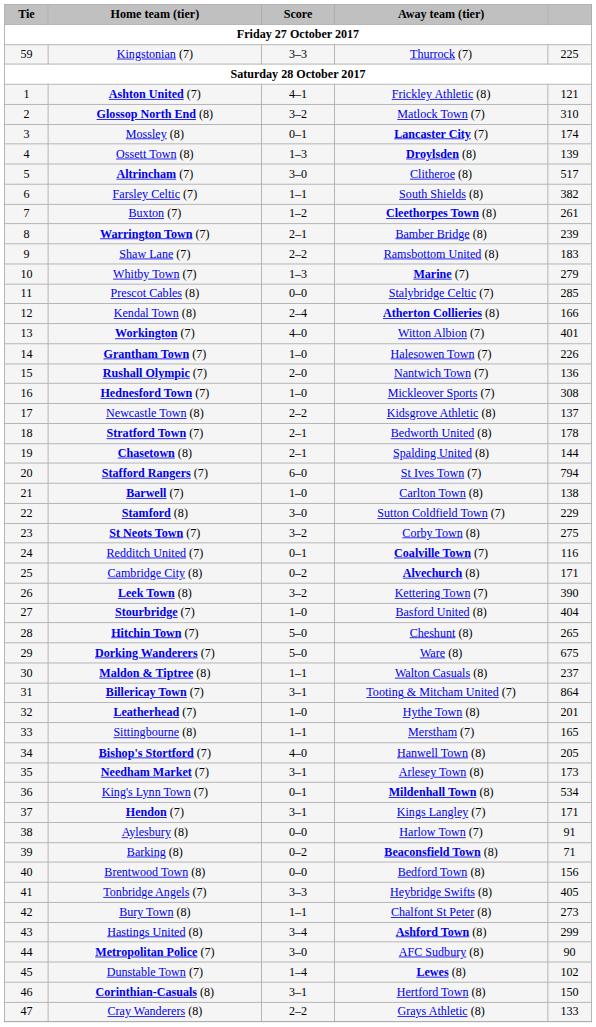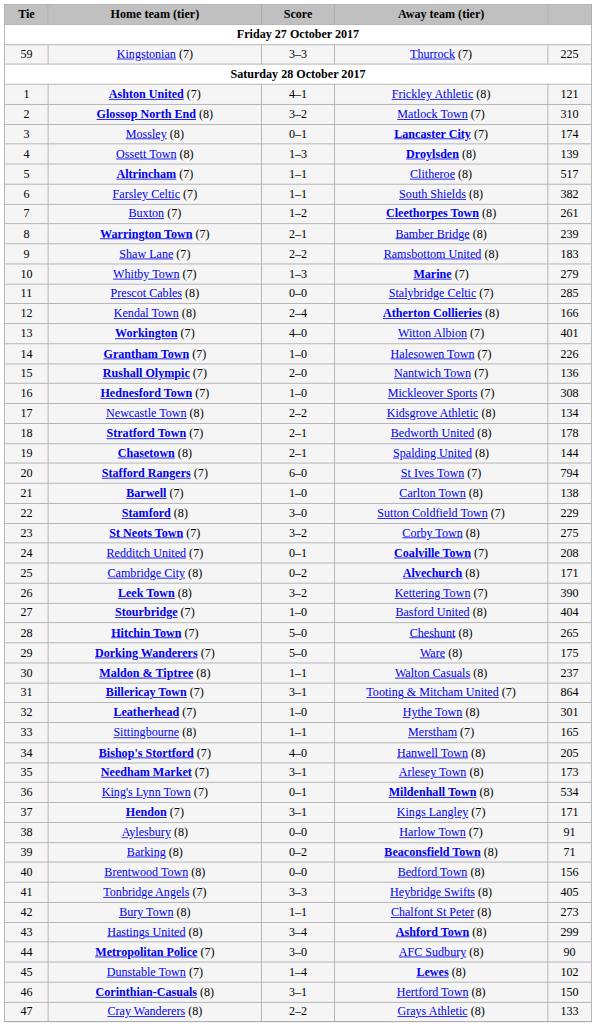 <table class="wikitable" style="width: 700px; background:WhiteSmoke; text-align:center; font-size:90%">
 <tr>
 <td scope="col" style="width:  7.50%; background:silver;"><strong>Tie</strong></td>
 <td scope="col" style="width: 36.25%; background:silver;"><strong>Home team (tier)</strong></td>
 <td scope="col" style="width: 12.50%; background:silver;"><strong>Score</strong></td>
 <td scope="col" style="width: 36.25%; background:silver;"><strong>Away team (tier)</strong></td>
 <td scope="col" style="width:  7.50%; background:silver;"><strong></strong></td>
 </tr>
 <tr>
 <td colspan="5" style= background:White><strong>Friday 27 October 2017</strong></td>
 </tr>
 <tr>
 <td>59</td>
 <td><a href='#'>Kingstonian</a> (7)</td>
 <td>3–3</td>
 <td><a href='#'>Thurrock</a> (7)</td>
 <td>225</td>
 </tr>
 <tr>
 <td colspan="5" style= background:White><strong>Saturday 28 October 2017</strong></td>
 </tr>
 <tr>
 <td>1</td>
 <td><strong><a href='#'>Ashton United</a></strong> (7)</td>
 <td>4–1</td>
 <td><a href='#'>Frickley Athletic</a> (8)</td>
 <td>121</td>
 </tr>
 <tr>
 <td>2</td>
 <td><strong><a href='#'>Glossop North End</a></strong> (8)</td>
 <td>3–2</td>
 <td><a href='#'>Matlock Town</a> (7)</td>
 <td>310</td>
 </tr>
 <tr>
 <td>3</td>
 <td><a href='#'>Mossley</a> (8)</td>
 <td>0–1</td>
 <td><strong><a href='#'>Lancaster City</a></strong> (7)</td>
 <td>174</td>
 </tr>
 <tr>
 <td>4</td>
 <td><a href='#'>Ossett Town</a> (8)</td>
 <td>1–3</td>
 <td><strong><a href='#'>Droylsden</a></strong> (8)</td>
 <td>139</td>
 </tr>
 <tr>
 <td>5</td>
 <td><strong><a href='#'>Altrincham</a></strong> (7)</td>
-<td>3–0</td>
+<td>1–1</td>
 <td><a href='#'>Clitheroe</a> (8)</td>
 <td>517</td>
 </tr>
 <tr>
 <td>6</td>
 <td><a href='#'>Farsley Celtic</a> (7)</td>
 <td>1–1</td>
 <td><a href='#'>South Shields</a> (8)</td>
 <td>382</td>
 </tr>
 <tr>
 <td>7</td>
 <td><a href='#'>Buxton</a> (7)</td>
 <td>1–2</td>
 <td><strong><a href='#'>Cleethorpes Town</a></strong> (8)</td>
 <td>261</td>
 </tr>
 <tr>
 <td>8</td>
 <td><strong><a href='#'>Warrington Town</a></strong> (7)</td>
 <td>2–1</td>
 <td><a href='#'>Bamber Bridge</a> (8)</td>
 <td>239</td>
 </tr>
 <tr>
 <td>9</td>
 <td><a href='#'>Shaw Lane</a> (7)</td>
 <td>2–2</td>
 <td><a href='#'>Ramsbottom United</a> (8)</td>
 <td>183</td>
 </tr>
 <tr>
 <td>10</td>
 <td><a href='#'>Whitby Town</a> (7)</td>
 <td>1–3</td>
 <td><strong><a href='#'>Marine</a></strong> (7)</td>
 <td>279</td>
 </tr>
 <tr>
 <td>11</td>
 <td><a href='#'>Prescot Cables</a> (8)</td>
 <td>0–0</td>
 <td><a href='#'>Stalybridge Celtic</a> (7)</td>
 <td>285</td>
 </tr>
 <tr>
 <td>12</td>
 <td><a href='#'>Kendal Town</a> (8)</td>
 <td>2–4</td>
 <td><strong><a href='#'>Atherton Collieries</a></strong> (8)</td>
 <td>166</td>
 </tr>
 <tr>
 <td>13</td>
 <td><strong><a href='#'>Workington</a></strong> (7)</td>
 <td>4–0</td>
 <td><a href='#'>Witton Albion</a> (7)</td>
 <td>401</td>
 </tr>
 <tr>
 <td>14</td>
 <td><strong><a href='#'>Grantham Town</a></strong> (7)</td>
 <td>1–0</td>
 <td><a href='#'>Halesowen Town</a> (7)</td>
 <td>226</td>
 </tr>
 <tr>
 <td>15</td>
 <td><strong><a href='#'>Rushall Olympic</a></strong> (7)</td>
 <td>2–0</td>
 <td><a href='#'>Nantwich Town</a> (7)</td>
 <td>136</td>
 </tr>
 <tr>
 <td>16</td>
 <td><strong><a href='#'>Hednesford Town</a></strong> (7)</td>
 <td>1–0</td>
 <td><a href='#'>Mickleover Sports</a> (7)</td>
 <td>308</td>
 </tr>
 <tr>
 <td>17</td>
 <td><a href='#'>Newcastle Town</a> (8)</td>
 <td>2–2</td>
 <td><a href='#'>Kidsgrove Athletic</a> (8)</td>
-<td>137</td>
+<td>134</td>
 </tr>
 <tr>
 <td>18</td>
 <td><strong><a href='#'>Stratford Town</a></strong> (7)</td>
 <td>2–1</td>
 <td><a href='#'>Bedworth United</a> (8)</td>
 <td>178</td>
 </tr>
 <tr>
 <td>19</td>
 <td><strong><a href='#'>Chasetown</a></strong> (8)</td>
 <td>2–1</td>
 <td><a href='#'>Spalding United</a> (8)</td>
 <td>144</td>
 </tr>
 <tr>
 <td>20</td>
 <td><strong><a href='#'>Stafford Rangers</a></strong> (7)</td>
 <td>6–0</td>
 <td><a href='#'>St Ives Town</a> (7)</td>
 <td>794</td>
 </tr>
 <tr>
 <td>21</td>
 <td><strong><a href='#'>Barwell</a></strong> (7)</td>
 <td>1–0</td>
 <td><a href='#'>Carlton Town</a> (8)</td>
 <td>138</td>
 </tr>
 <tr>
 <td>22</td>
 <td><strong><a href='#'>Stamford</a></strong> (8)</td>
 <td>3–0</td>
 <td><a href='#'>Sutton Coldfield Town</a> (7)</td>
 <td>229</td>
 </tr>
 <tr>
 <td>23</td>
 <td><strong><a href='#'>St Neots Town</a></strong> (7)</td>
 <td>3–2</td>
 <td><a href='#'>Corby Town</a> (8)</td>
 <td>275</td>
 </tr>
 <tr>
 <td>24</td>
 <td><a href='#'>Redditch United</a> (7)</td>
 <td>0–1</td>
 <td><strong><a href='#'>Coalville Town</a></strong> (7)</td>
-<td>116</td>
+<td>208</td>
 </tr>
 <tr>
 <td>25</td>
 <td><a href='#'>Cambridge City</a> (8)</td>
 <td>0–2</td>
 <td><strong><a href='#'>Alvechurch</a></strong> (8)</td>
 <td>171</td>
 </tr>
 <tr>
 <td>26</td>
 <td><strong><a href='#'>Leek Town</a></strong> (8)</td>
 <td>3–2</td>
 <td><a href='#'>Kettering Town</a> (7)</td>
 <td>390</td>
 </tr>
 <tr>
 <td>27</td>
 <td><strong><a href='#'>Stourbridge</a></strong> (7)</td>
 <td>1–0</td>
 <td><a href='#'>Basford United</a> (8)</td>
 <td>404</td>
 </tr>
 <tr>
 <td>28</td>
 <td><strong><a href='#'>Hitchin Town</a></strong> (7)</td>
 <td>5–0</td>
 <td><a href='#'>Cheshunt</a> (8)</td>
 <td>265</td>
 </tr>
 <tr>
 <td>29</td>
 <td><strong><a href='#'>Dorking Wanderers</a></strong> (7)</td>
 <td>5–0</td>
 <td><a href='#'>Ware</a> (8)</td>
-<td>675</td>
+<td>175</td>
 </tr>
 <tr>
 <td>30</td>
 <td><strong><a href='#'>Maldon & Tiptree</a></strong> (8)</td>
 <td>1–1</td>
 <td><a href='#'>Walton Casuals</a> (8)</td>
 <td>237</td>
 </tr>
 <tr>
 <td>31</td>
 <td><strong><a href='#'>Billericay Town</a></strong> (7)</td>
 <td>3–1</td>
 <td><a href='#'>Tooting & Mitcham United</a> (7)</td>
 <td>864</td>
 </tr>
 <tr>
 <td>32</td>
 <td><strong><a href='#'>Leatherhead</a></strong> (7)</td>
 <td>1–0</td>
 <td><a href='#'>Hythe Town</a> (8)</td>
-<td>201</td>
+<td>301</td>
 </tr>
 <tr>
 <td>33</td>
 <td><a href='#'>Sittingbourne</a> (8)</td>
 <td>1–1</td>
 <td><a href='#'>Merstham</a> (7)</td>
 <td>165</td>
 </tr>
 <tr>
 <td>34</td>
 <td><strong><a href='#'>Bishop's Stortford</a></strong> (7)</td>
 <td>4–0</td>
 <td><a href='#'>Hanwell Town</a> (8)</td>
 <td>205</td>
 </tr>
 <tr>
 <td>35</td>
 <td><strong><a href='#'>Needham Market</a></strong> (7)</td>
 <td>3–1</td>
 <td><a href='#'>Arlesey Town</a> (8)</td>
 <td>173</td>
 </tr>
 <tr>
 <td>36</td>
 <td><a href='#'>King's Lynn Town</a> (7)</td>
 <td>0–1</td>
 <td><strong><a href='#'>Mildenhall Town</a></strong> (8)</td>
 <td>534</td>
 </tr>
 <tr>
 <td>37</td>
 <td><strong><a href='#'>Hendon</a></strong> (7)</td>
 <td>3–1</td>
 <td><a href='#'>Kings Langley</a> (7)</td>
 <td>171</td>
 </tr>
 <tr>
 <td>38</td>
 <td><a href='#'>Aylesbury</a> (8)</td>
 <td>0–0</td>
 <td><a href='#'>Harlow Town</a> (7)</td>
 <td>91</td>
 </tr>
 <tr>
 <td>39</td>
 <td><a href='#'>Barking</a> (8)</td>
 <td>0–2</td>
 <td><strong><a href='#'>Beaconsfield Town</a></strong> (8)</td>
 <td>71</td>
 </tr>
 <tr>
 <td>40</td>
 <td><a href='#'>Brentwood Town</a> (8)</td>
 <td>0–0</td>
 <td><a href='#'>Bedford Town</a> (8)</td>
 <td>156</td>
 </tr>
 <tr>
 <td>41</td>
 <td><a href='#'>Tonbridge Angels</a> (7)</td>
 <td>3–3</td>
 <td><a href='#'>Heybridge Swifts</a> (8)</td>
 <td>405</td>
 </tr>
 <tr>
 <td>42</td>
 <td><a href='#'>Bury Town</a> (8)</td>
 <td>1–1</td>
 <td><a href='#'>Chalfont St Peter</a> (8)</td>
 <td>273</td>
 </tr>
 <tr>
 <td>43</td>
 <td><a href='#'>Hastings United</a> (8)</td>
 <td>3–4</td>
 <td><strong><a href='#'>Ashford Town</a></strong> (8)</td>
 <td>299</td>
 </tr>
 <tr>
 <td>44</td>
 <td><strong><a href='#'>Metropolitan Police</a></strong> (7)</td>
 <td>3–0</td>
 <td><a href='#'>AFC Sudbury</a> (8)</td>
 <td>90</td>
 </tr>
 <tr>
 <td>45</td>
 <td><a href='#'>Dunstable Town</a> (7)</td>
 <td>1–4</td>
 <td><strong><a href='#'>Lewes</a></strong> (8)</td>
 <td>102</td>
 </tr>
 <tr>
 <td>46</td>
 <td><strong><a href='#'>Corinthian-Casuals</a></strong> (8)</td>
 <td>3–1</td>
 <td><a href='#'>Hertford Town</a> (8)</td>
 <td>150</td>
 </tr>
 <tr>
 <td>47</td>
 <td><a href='#'>Cray Wanderers</a> (8)</td>
 <td>2–2</td>
 <td><a href='#'>Grays Athletic</a> (8)</td>
 <td>133</td>
 </tr>
 <tr>
 </tr>
 </table>
